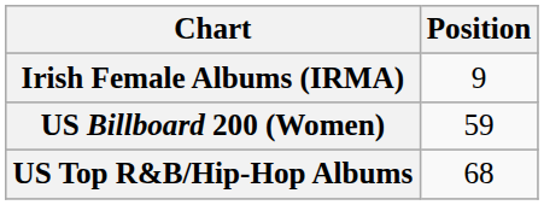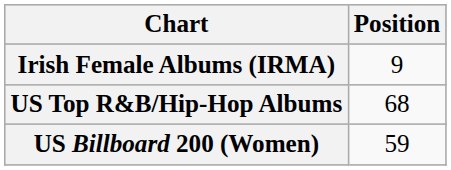 <table class="wikitable plainrowheaders sortable" style="text-align:center;">
 <tr>
 <th scope="col">Chart</th>
 <th scope="col">Position</th>
 </tr>
 <tr>
 <th scope="row">Irish Female Albums (IRMA)</th>
 <td>9</td>
 </tr>
 <tr>
+<th scope="row">US Top R&B/Hip-Hop Albums</th>
+<td>68</td>
+</tr>
+<tr>
 <th scope="row">US <em>Billboard</em> 200 (Women)</th>
 <td>59</td>
 </tr>
-<tr>
-<th scope="row">US Top R&B/Hip-Hop Albums</th>
-<td>68</td>
-</tr>
 </table>
